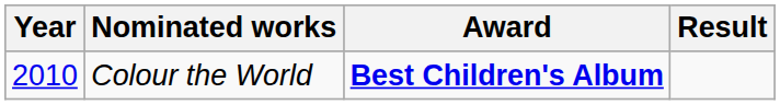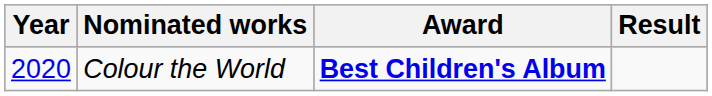 <table class="wikitable">
 <tr>
 <th>Year</th>
 <th>Nominated works</th>
 <th>Award</th>
 <th>Result</th>
 </tr>
 <tr>
-<td><a href='#'>2010</a></td>
+<td><a href='#'>2020</a></td>
 <td><em>Colour the World</em></td>
 <td><strong><a href='#'>Best Children's Album</a></strong></td>
 <td></td>
 </tr>
 </table>
